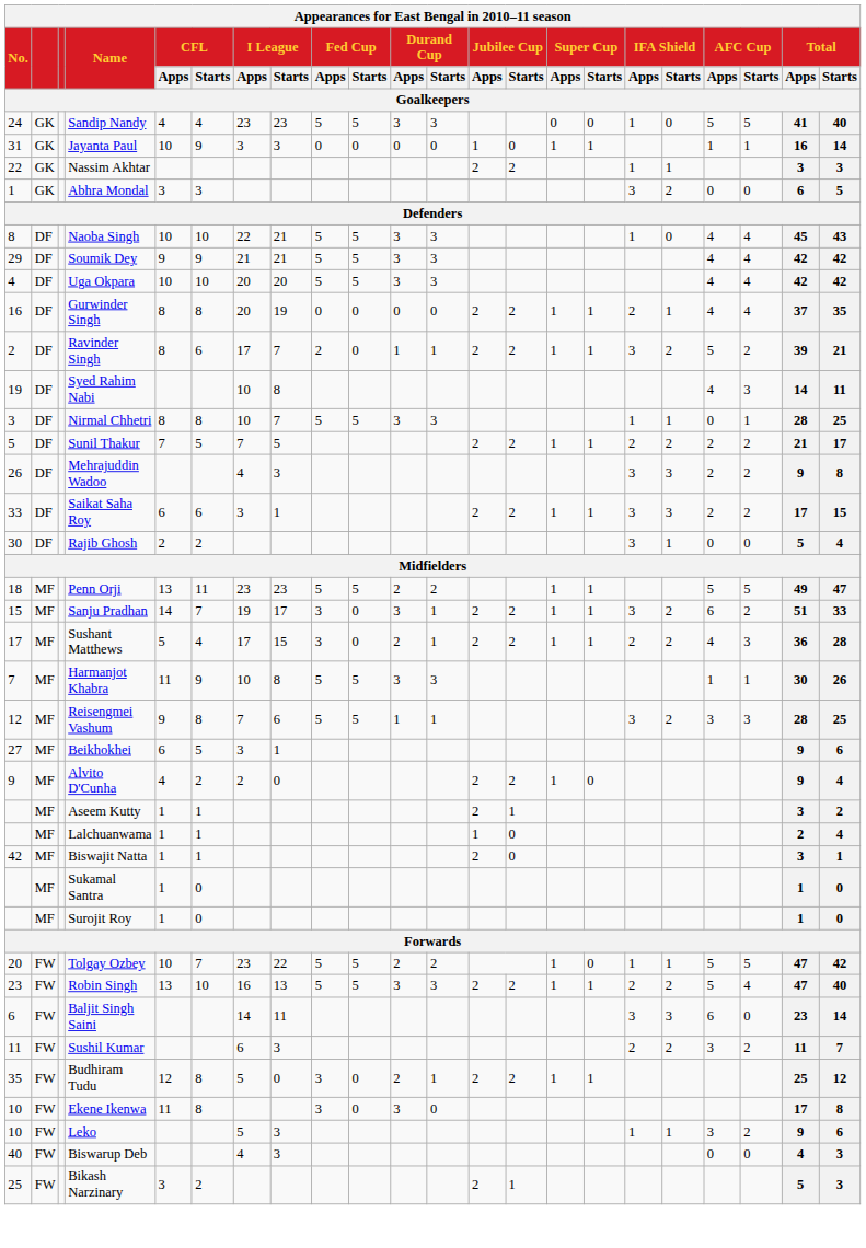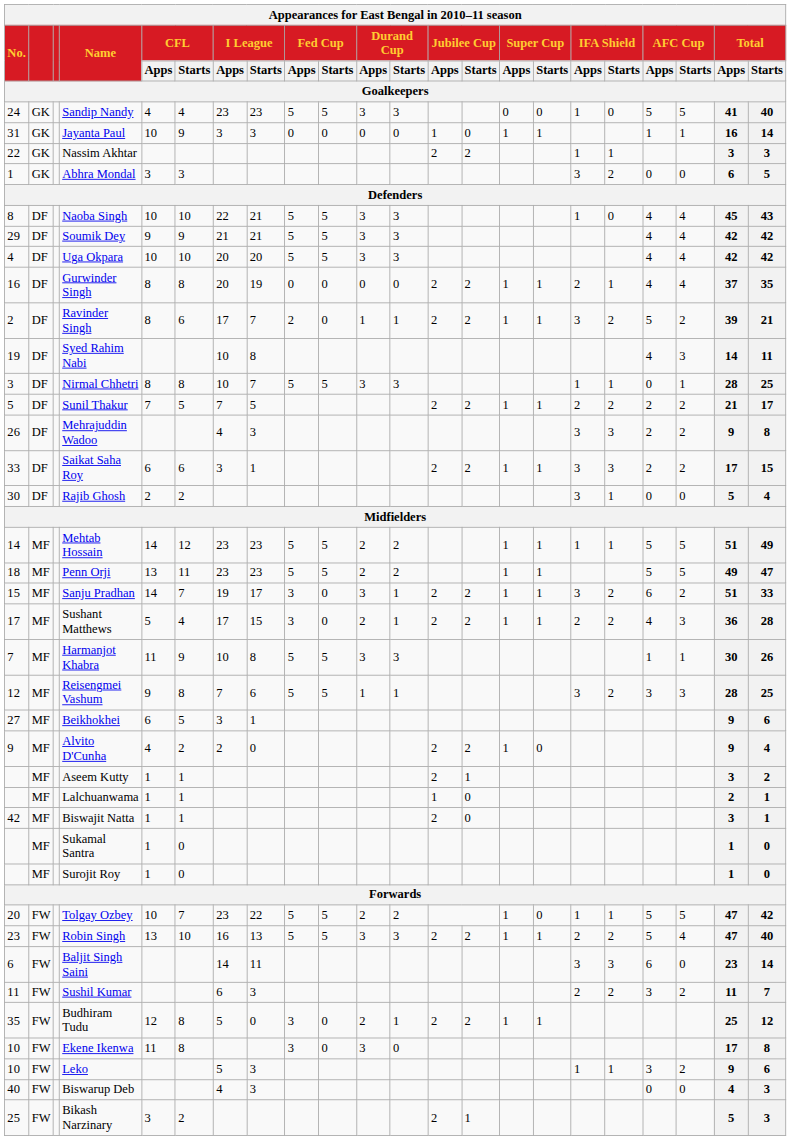 <table class="wikitable" style="text-align:left; font-size:90%">
 <tr>
 <th colspan="22">Appearances for East Bengal in 2010–11 season</th>
 </tr>
 <tr>
 <th rowspan="2" style="background:#d71a23; color:#ffcd31; text-align:center;">No.</th>
 <th rowspan="2" style="background:#d71a23; color:#ffcd31; text-align:center;"></th>
 <th rowspan="2" style="background:#d71a23; color:#ffcd31; text-align:center;"></th>
 <th rowspan="2" style="background:#d71a23; color:#ffcd31; text-align:center; width:165px;">Name</th>
 <th colspan="2" style="background:#d71a23; color:#ffcd31; text-align:center; width:86px;">CFL</th>
 <th colspan="2" style="background:#d71a23; color:#ffcd31; text-align:center; width:86px;">I League</th>
 <th colspan="2" style="background:#d71a23; color:#ffcd31; text-align:center; width:86px;">Fed Cup</th>
 <th colspan="2" style="background:#d71a23; color:#ffcd31; text-align:center; width:86px;">Durand Cup</th>
 <th colspan="2" style="background:#d71a23; color:#ffcd31; text-align:center; width:86px;">Jubilee Cup</th>
 <th colspan="2" style="background:#d71a23; color:#ffcd31; text-align:center; width:86px;">Super Cup</th>
 <th colspan="2" style="background:#d71a23; color:#ffcd31; text-align:center; width:86px;">IFA Shield</th>
 <th colspan="2" style="background:#d71a23; color:#ffcd31; text-align:center; width:86px;">AFC Cup</th>
 <th colspan="2" style="background:#d71a23; color:#ffcd31; text-align:center; width:86px;">Total</th>
 </tr>
 <tr>
 <th>Apps</th>
 <th>Starts</th>
 <th>Apps</th>
 <th>Starts</th>
 <th>Apps</th>
 <th>Starts</th>
 <th>Apps</th>
 <th>Starts</th>
 <th>Apps</th>
 <th>Starts</th>
 <th>Apps</th>
 <th>Starts</th>
 <th>Apps</th>
 <th>Starts</th>
 <th>Apps</th>
 <th>Starts</th>
 <th>Apps</th>
 <th>Starts</th>
 </tr>
 <tr>
 <th colspan="22">Goalkeepers</th>
 </tr>
 <tr>
 <td>24</td>
 <td>GK</td>
 <td></td>
 <td><a href='#'>Sandip Nandy</a></td>
 <td>4</td>
 <td>4</td>
 <td>23</td>
 <td>23</td>
 <td>5</td>
 <td>5</td>
 <td>3</td>
 <td>3</td>
 <td></td>
 <td></td>
 <td>0</td>
 <td>0</td>
 <td>1</td>
 <td>0</td>
 <td>5</td>
 <td>5</td>
 <th>41</th>
 <th>40</th>
 </tr>
 <tr>
 <td>31</td>
 <td>GK</td>
 <td></td>
 <td><a href='#'>Jayanta Paul</a></td>
 <td>10</td>
 <td>9</td>
 <td>3</td>
 <td>3</td>
 <td>0</td>
 <td>0</td>
 <td>0</td>
 <td>0</td>
 <td>1</td>
 <td>0</td>
 <td>1</td>
 <td>1</td>
 <td></td>
 <td></td>
 <td>1</td>
 <td>1</td>
 <th>16</th>
 <th>14</th>
 </tr>
 <tr>
 <td>22</td>
 <td>GK</td>
 <td></td>
 <td>Nassim Akhtar</td>
 <td></td>
 <td></td>
 <td></td>
 <td></td>
 <td></td>
 <td></td>
 <td></td>
 <td></td>
 <td>2</td>
 <td>2</td>
 <td></td>
 <td></td>
 <td>1</td>
 <td>1</td>
 <td></td>
 <td></td>
 <th>3</th>
 <th>3</th>
 </tr>
 <tr>
 <td>1</td>
 <td>GK</td>
 <td></td>
 <td><a href='#'>Abhra Mondal</a></td>
 <td>3</td>
 <td>3</td>
 <td></td>
 <td></td>
 <td></td>
 <td></td>
 <td></td>
 <td></td>
 <td></td>
 <td></td>
 <td></td>
 <td></td>
 <td>3</td>
 <td>2</td>
 <td>0</td>
 <td>0</td>
 <th>6</th>
 <th>5</th>
 </tr>
 <tr>
 <th colspan="22">Defenders</th>
 </tr>
 <tr>
 <td>8</td>
 <td>DF</td>
 <td></td>
 <td><a href='#'>Naoba Singh</a></td>
 <td>10</td>
 <td>10</td>
 <td>22</td>
 <td>21</td>
 <td>5</td>
 <td>5</td>
 <td>3</td>
 <td>3</td>
 <td></td>
 <td></td>
 <td></td>
 <td></td>
 <td>1</td>
 <td>0</td>
 <td>4</td>
 <td>4</td>
 <th>45</th>
 <th>43</th>
 </tr>
 <tr>
 <td>29</td>
 <td>DF</td>
 <td></td>
 <td><a href='#'>Soumik Dey</a></td>
 <td>9</td>
 <td>9</td>
 <td>21</td>
 <td>21</td>
 <td>5</td>
 <td>5</td>
 <td>3</td>
 <td>3</td>
 <td></td>
 <td></td>
 <td></td>
 <td></td>
 <td></td>
 <td></td>
 <td>4</td>
 <td>4</td>
 <th>42</th>
 <th>42</th>
 </tr>
 <tr>
 <td>4</td>
 <td>DF</td>
 <td></td>
 <td><a href='#'>Uga Okpara</a></td>
 <td>10</td>
 <td>10</td>
 <td>20</td>
 <td>20</td>
 <td>5</td>
 <td>5</td>
 <td>3</td>
 <td>3</td>
 <td></td>
 <td></td>
 <td></td>
 <td></td>
 <td></td>
 <td></td>
 <td>4</td>
 <td>4</td>
 <th>42</th>
 <th>42</th>
 </tr>
 <tr>
 <td>16</td>
 <td>DF</td>
 <td></td>
 <td><a href='#'>Gurwinder Singh</a></td>
 <td>8</td>
 <td>8</td>
 <td>20</td>
 <td>19</td>
 <td>0</td>
 <td>0</td>
 <td>0</td>
 <td>0</td>
 <td>2</td>
 <td>2</td>
 <td>1</td>
 <td>1</td>
 <td>2</td>
 <td>1</td>
 <td>4</td>
 <td>4</td>
 <th>37</th>
 <th>35</th>
 </tr>
 <tr>
 <td>2</td>
 <td>DF</td>
 <td></td>
 <td><a href='#'>Ravinder Singh</a></td>
 <td>8</td>
 <td>6</td>
 <td>17</td>
 <td>7</td>
 <td>2</td>
 <td>0</td>
 <td>1</td>
 <td>1</td>
 <td>2</td>
 <td>2</td>
 <td>1</td>
 <td>1</td>
 <td>3</td>
 <td>2</td>
 <td>5</td>
 <td>2</td>
 <th>39</th>
 <th>21</th>
 </tr>
 <tr>
 <td>19</td>
 <td>DF</td>
 <td></td>
 <td><a href='#'>Syed Rahim Nabi</a></td>
 <td></td>
 <td></td>
 <td>10</td>
 <td>8</td>
 <td></td>
 <td></td>
 <td></td>
 <td></td>
 <td></td>
 <td></td>
 <td></td>
 <td></td>
 <td></td>
 <td></td>
 <td>4</td>
 <td>3</td>
 <th>14</th>
 <th>11</th>
 </tr>
 <tr>
 <td>3</td>
 <td>DF</td>
 <td></td>
 <td><a href='#'>Nirmal Chhetri</a></td>
 <td>8</td>
 <td>8</td>
 <td>10</td>
 <td>7</td>
 <td>5</td>
 <td>5</td>
 <td>3</td>
 <td>3</td>
 <td></td>
 <td></td>
 <td></td>
 <td></td>
 <td>1</td>
 <td>1</td>
 <td>0</td>
 <td>1</td>
 <th>28</th>
 <th>25</th>
 </tr>
 <tr>
 <td>5</td>
 <td>DF</td>
 <td></td>
 <td><a href='#'>Sunil Thakur</a></td>
 <td>7</td>
 <td>5</td>
 <td>7</td>
 <td>5</td>
 <td></td>
 <td></td>
 <td></td>
 <td></td>
 <td>2</td>
 <td>2</td>
 <td>1</td>
 <td>1</td>
 <td>2</td>
 <td>2</td>
 <td>2</td>
 <td>2</td>
 <th>21</th>
 <th>17</th>
 </tr>
 <tr>
 <td>26</td>
 <td>DF</td>
 <td></td>
 <td><a href='#'>Mehrajuddin Wadoo</a></td>
 <td></td>
 <td></td>
 <td>4</td>
 <td>3</td>
 <td></td>
 <td></td>
 <td></td>
 <td></td>
 <td></td>
 <td></td>
 <td></td>
 <td></td>
 <td>3</td>
 <td>3</td>
 <td>2</td>
 <td>2</td>
 <th>9</th>
 <th>8</th>
 </tr>
 <tr>
 <td>33</td>
 <td>DF</td>
 <td></td>
 <td><a href='#'>Saikat Saha Roy</a></td>
 <td>6</td>
 <td>6</td>
 <td>3</td>
 <td>1</td>
 <td></td>
 <td></td>
 <td></td>
 <td></td>
 <td>2</td>
 <td>2</td>
 <td>1</td>
 <td>1</td>
 <td>3</td>
 <td>3</td>
 <td>2</td>
 <td>2</td>
 <th>17</th>
 <th>15</th>
 </tr>
 <tr>
 <td>30</td>
 <td>DF</td>
 <td></td>
 <td><a href='#'>Rajib Ghosh</a></td>
 <td>2</td>
 <td>2</td>
 <td></td>
 <td></td>
 <td></td>
 <td></td>
 <td></td>
 <td></td>
 <td></td>
 <td></td>
 <td></td>
 <td></td>
 <td>3</td>
 <td>1</td>
 <td>0</td>
 <td>0</td>
 <th>5</th>
 <th>4</th>
 </tr>
 <tr>
 <th colspan="22">Midfielders</th>
 </tr>
 <tr>
+<td>14</td>
+<td>MF</td>
+<td></td>
+<td><a href='#'>Mehtab Hossain</a></td>
+<td>14</td>
+<td>12</td>
+<td>23</td>
+<td>23</td>
+<td>5</td>
+<td>5</td>
+<td>2</td>
+<td>2</td>
+<td></td>
+<td></td>
+<td>1</td>
+<td>1</td>
+<td>1</td>
+<td>1</td>
+<td>5</td>
+<td>5</td>
+<th>51</th>
+<th>49</th>
+</tr>
+<tr>
 <td>18</td>
 <td>MF</td>
 <td></td>
 <td><a href='#'>Penn Orji</a></td>
 <td>13</td>
 <td>11</td>
 <td>23</td>
 <td>23</td>
 <td>5</td>
 <td>5</td>
 <td>2</td>
 <td>2</td>
 <td></td>
 <td></td>
 <td>1</td>
 <td>1</td>
 <td></td>
 <td></td>
 <td>5</td>
 <td>5</td>
 <th>49</th>
 <th>47</th>
 </tr>
 <tr>
 <td>15</td>
 <td>MF</td>
 <td></td>
 <td><a href='#'>Sanju Pradhan</a></td>
 <td>14</td>
 <td>7</td>
 <td>19</td>
 <td>17</td>
 <td>3</td>
 <td>0</td>
 <td>3</td>
 <td>1</td>
 <td>2</td>
 <td>2</td>
 <td>1</td>
 <td>1</td>
 <td>3</td>
 <td>2</td>
 <td>6</td>
 <td>2</td>
 <th>51</th>
 <th>33</th>
 </tr>
 <tr>
 <td>17</td>
 <td>MF</td>
 <td></td>
 <td>Sushant  Matthews</td>
 <td>5</td>
 <td>4</td>
 <td>17</td>
 <td>15</td>
 <td>3</td>
 <td>0</td>
 <td>2</td>
 <td>1</td>
 <td>2</td>
 <td>2</td>
 <td>1</td>
 <td>1</td>
 <td>2</td>
 <td>2</td>
 <td>4</td>
 <td>3</td>
 <th>36</th>
 <th>28</th>
 </tr>
 <tr>
 <td>7</td>
 <td>MF</td>
 <td></td>
 <td><a href='#'>Harmanjot Khabra</a></td>
 <td>11</td>
 <td>9</td>
 <td>10</td>
 <td>8</td>
 <td>5</td>
 <td>5</td>
 <td>3</td>
 <td>3</td>
 <td></td>
 <td></td>
 <td></td>
 <td></td>
 <td></td>
 <td></td>
 <td>1</td>
 <td>1</td>
 <th>30</th>
 <th>26</th>
 </tr>
 <tr>
 <td>12</td>
 <td>MF</td>
 <td></td>
 <td><a href='#'>Reisengmei Vashum</a></td>
 <td>9</td>
 <td>8</td>
 <td>7</td>
 <td>6</td>
 <td>5</td>
 <td>5</td>
 <td>1</td>
 <td>1</td>
 <td></td>
 <td></td>
 <td></td>
 <td></td>
 <td>3</td>
 <td>2</td>
 <td>3</td>
 <td>3</td>
 <th>28</th>
 <th>25</th>
 </tr>
 <tr>
 <td>27</td>
 <td>MF</td>
 <td></td>
 <td><a href='#'>Beikhokhei</a></td>
 <td>6</td>
 <td>5</td>
 <td>3</td>
 <td>1</td>
 <td></td>
 <td></td>
 <td></td>
 <td></td>
 <td></td>
 <td></td>
 <td></td>
 <td></td>
 <td></td>
 <td></td>
 <td></td>
 <td></td>
 <th>9</th>
 <th>6</th>
 </tr>
 <tr>
 <td>9</td>
 <td>MF</td>
 <td></td>
 <td><a href='#'>Alvito D'Cunha</a></td>
 <td>4</td>
 <td>2</td>
 <td>2</td>
 <td>0</td>
 <td></td>
 <td></td>
 <td></td>
 <td></td>
 <td>2</td>
 <td>2</td>
 <td>1</td>
 <td>0</td>
 <td></td>
 <td></td>
 <td></td>
 <td></td>
 <th>9</th>
 <th>4</th>
 </tr>
 <tr>
 <td></td>
 <td>MF</td>
 <td></td>
 <td>Aseem Kutty</td>
 <td>1</td>
 <td>1</td>
 <td></td>
 <td></td>
 <td></td>
 <td></td>
 <td></td>
 <td></td>
 <td>2</td>
 <td>1</td>
 <td></td>
 <td></td>
 <td></td>
 <td></td>
 <td></td>
 <td></td>
 <th>3</th>
 <th>2</th>
 </tr>
 <tr>
 <td></td>
 <td>MF</td>
 <td></td>
 <td>Lalchuanwama</td>
 <td>1</td>
 <td>1</td>
 <td></td>
 <td></td>
 <td></td>
 <td></td>
 <td></td>
 <td></td>
 <td>1</td>
 <td>0</td>
 <td></td>
 <td></td>
 <td></td>
 <td></td>
 <td></td>
 <td></td>
 <th>2</th>
-<th>4</th>
+<th>1</th>
 </tr>
 <tr>
 <td>42</td>
 <td>MF</td>
 <td></td>
 <td>Biswajit Natta</td>
 <td>1</td>
 <td>1</td>
 <td></td>
 <td></td>
 <td></td>
 <td></td>
 <td></td>
 <td></td>
 <td>2</td>
 <td>0</td>
 <td></td>
 <td></td>
 <td></td>
 <td></td>
 <td></td>
 <td></td>
 <th>3</th>
 <th>1</th>
 </tr>
 <tr>
 <td></td>
 <td>MF</td>
 <td></td>
 <td>Sukamal Santra</td>
 <td>1</td>
 <td>0</td>
 <td></td>
 <td></td>
 <td></td>
 <td></td>
 <td></td>
 <td></td>
 <td></td>
 <td></td>
 <td></td>
 <td></td>
 <td></td>
 <td></td>
 <td></td>
 <td></td>
 <th>1</th>
 <th>0</th>
 </tr>
 <tr>
 <td></td>
 <td>MF</td>
 <td></td>
 <td>Surojit Roy</td>
 <td>1</td>
 <td>0</td>
 <td></td>
 <td></td>
 <td></td>
 <td></td>
 <td></td>
 <td></td>
 <td></td>
 <td></td>
 <td></td>
 <td></td>
 <td></td>
 <td></td>
 <td></td>
 <td></td>
 <th>1</th>
 <th>0</th>
 </tr>
 <tr>
 <th colspan="22">Forwards</th>
 </tr>
 <tr>
 <td>20</td>
 <td>FW</td>
 <td></td>
 <td><a href='#'>Tolgay Ozbey</a></td>
 <td>10</td>
 <td>7</td>
 <td>23</td>
 <td>22</td>
 <td>5</td>
 <td>5</td>
 <td>2</td>
 <td>2</td>
 <td colspan="2"></td>
 <td>1</td>
 <td>0</td>
 <td>1</td>
 <td>1</td>
 <td>5</td>
 <td>5</td>
 <th>47</th>
 <th>42</th>
 </tr>
 <tr>
 <td>23</td>
 <td>FW</td>
 <td></td>
 <td><a href='#'>Robin Singh</a></td>
 <td>13</td>
 <td>10</td>
 <td>16</td>
 <td>13</td>
 <td>5</td>
 <td>5</td>
 <td>3</td>
 <td>3</td>
 <td>2</td>
 <td>2</td>
 <td>1</td>
 <td>1</td>
 <td>2</td>
 <td>2</td>
 <td>5</td>
 <td>4</td>
 <th>47</th>
 <th>40</th>
 </tr>
 <tr>
 <td>6</td>
 <td>FW</td>
 <td></td>
 <td><a href='#'>Baljit Singh Saini</a></td>
 <td></td>
 <td></td>
 <td>14</td>
 <td>11</td>
 <td></td>
 <td></td>
 <td></td>
 <td></td>
 <td></td>
 <td></td>
 <td></td>
 <td></td>
 <td>3</td>
 <td>3</td>
 <td>6</td>
 <td>0</td>
 <th>23</th>
 <th>14</th>
 </tr>
 <tr>
 <td>11</td>
 <td>FW</td>
 <td></td>
 <td><a href='#'>Sushil Kumar</a></td>
 <td></td>
 <td></td>
 <td>6</td>
 <td>3</td>
 <td></td>
 <td></td>
 <td></td>
 <td></td>
 <td></td>
 <td></td>
 <td></td>
 <td></td>
 <td>2</td>
 <td>2</td>
 <td>3</td>
 <td>2</td>
 <th>11</th>
 <th>7</th>
 </tr>
 <tr>
 <td>35</td>
 <td>FW</td>
 <td></td>
 <td>Budhiram Tudu</td>
 <td>12</td>
 <td>8</td>
 <td>5</td>
 <td>0</td>
 <td>3</td>
 <td>0</td>
 <td>2</td>
 <td>1</td>
 <td>2</td>
 <td>2</td>
 <td>1</td>
 <td>1</td>
 <td></td>
 <td></td>
 <td></td>
 <td></td>
 <th>25</th>
 <th>12</th>
 </tr>
 <tr>
 <td>10</td>
 <td>FW</td>
 <td></td>
 <td><a href='#'>Ekene Ikenwa</a></td>
 <td>11</td>
 <td>8</td>
 <td></td>
 <td></td>
 <td>3</td>
 <td>0</td>
 <td>3</td>
 <td>0</td>
 <td></td>
 <td></td>
 <td></td>
 <td></td>
 <td></td>
 <td></td>
 <td></td>
 <td></td>
 <th>17</th>
 <th>8</th>
 </tr>
 <tr>
 <td>10</td>
 <td>FW</td>
 <td></td>
 <td><a href='#'>Leko</a></td>
 <td></td>
 <td></td>
 <td>5</td>
 <td>3</td>
 <td></td>
 <td></td>
 <td></td>
 <td></td>
 <td></td>
 <td></td>
 <td></td>
 <td></td>
 <td>1</td>
 <td>1</td>
 <td>3</td>
 <td>2</td>
 <th>9</th>
 <th>6</th>
 </tr>
 <tr>
 <td>40</td>
 <td>FW</td>
 <td></td>
 <td>Biswarup Deb</td>
 <td></td>
 <td></td>
 <td>4</td>
 <td>3</td>
 <td></td>
 <td></td>
 <td></td>
 <td></td>
 <td></td>
 <td></td>
 <td></td>
 <td></td>
 <td></td>
 <td></td>
 <td>0</td>
 <td>0</td>
 <th>4</th>
 <th>3</th>
 </tr>
 <tr>
 <td>25</td>
 <td>FW</td>
 <td></td>
 <td>Bikash Narzinary</td>
 <td>3</td>
 <td>2</td>
 <td></td>
 <td></td>
 <td></td>
 <td></td>
 <td></td>
 <td></td>
 <td>2</td>
 <td>1</td>
 <td></td>
 <td></td>
 <td></td>
 <td></td>
 <td></td>
 <td></td>
 <th>5</th>
 <th>3</th>
 </tr>
 </table>
